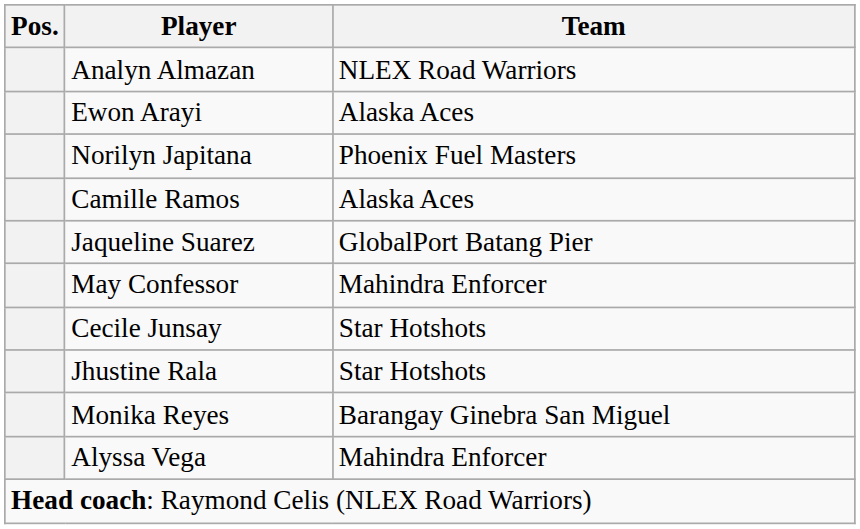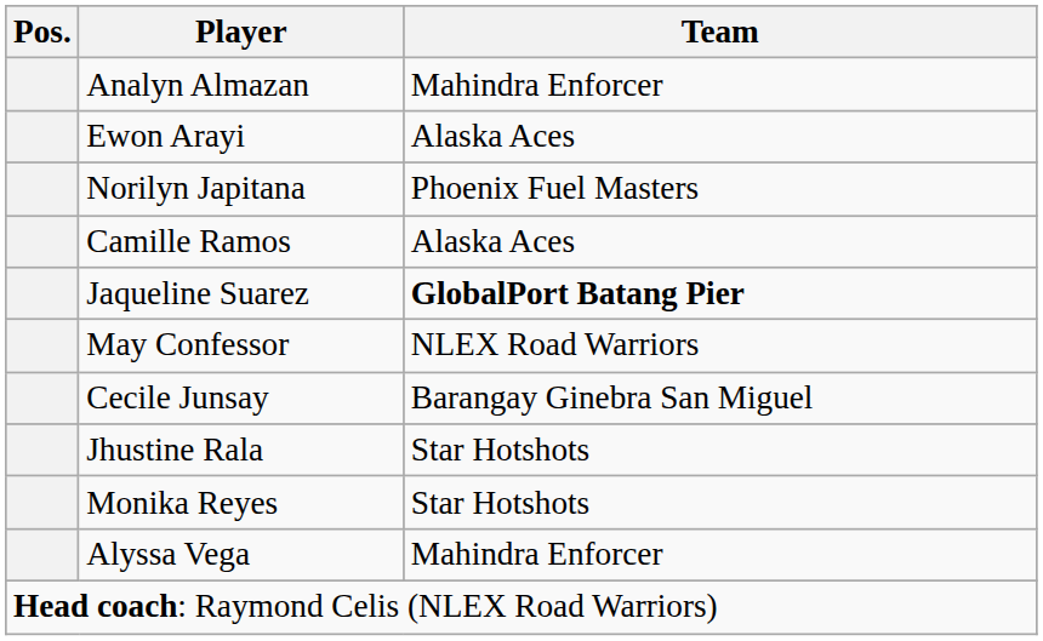 <table class="wikitable">
 <tr>
 <th>Pos.</th>
 <th style="width:150px;">Player</th>
 <th width=300px>Team</th>
 </tr>
 <tr>
 <th></th>
 <td>Analyn Almazan</td>
-<td>NLEX Road Warriors</td>
+<td>Mahindra Enforcer</td>
 </tr>
 <tr>
 <th></th>
 <td>Ewon Arayi</td>
 <td>Alaska Aces</td>
 </tr>
 <tr>
 <th></th>
 <td>Norilyn Japitana</td>
 <td>Phoenix Fuel Masters</td>
 </tr>
 <tr>
 <th></th>
 <td>Camille Ramos</td>
 <td>Alaska Aces</td>
 </tr>
 <tr>
 <th></th>
 <td>Jaqueline Suarez</td>
-<td>GlobalPort Batang Pier</td>
+<td><strong>GlobalPort Batang Pier</strong></td>
 </tr>
 <tr>
 <th></th>
 <td>May Confessor</td>
-<td>Mahindra Enforcer</td>
+<td>NLEX Road Warriors</td>
 </tr>
 <tr>
 <th></th>
 <td>Cecile Junsay</td>
-<td>Star Hotshots</td>
+<td>Barangay Ginebra San Miguel</td>
 </tr>
 <tr>
 <th></th>
 <td>Jhustine Rala</td>
 <td>Star Hotshots</td>
 </tr>
 <tr>
 <th></th>
 <td>Monika Reyes</td>
-<td>Barangay Ginebra San Miguel</td>
+<td>Star Hotshots</td>
 </tr>
 <tr>
 <th></th>
 <td>Alyssa Vega</td>
 <td>Mahindra Enforcer</td>
 </tr>
 <tr>
 <td colspan="5"><strong>Head coach</strong>: Raymond Celis (NLEX Road Warriors)</td>
 </tr>
 </table>
